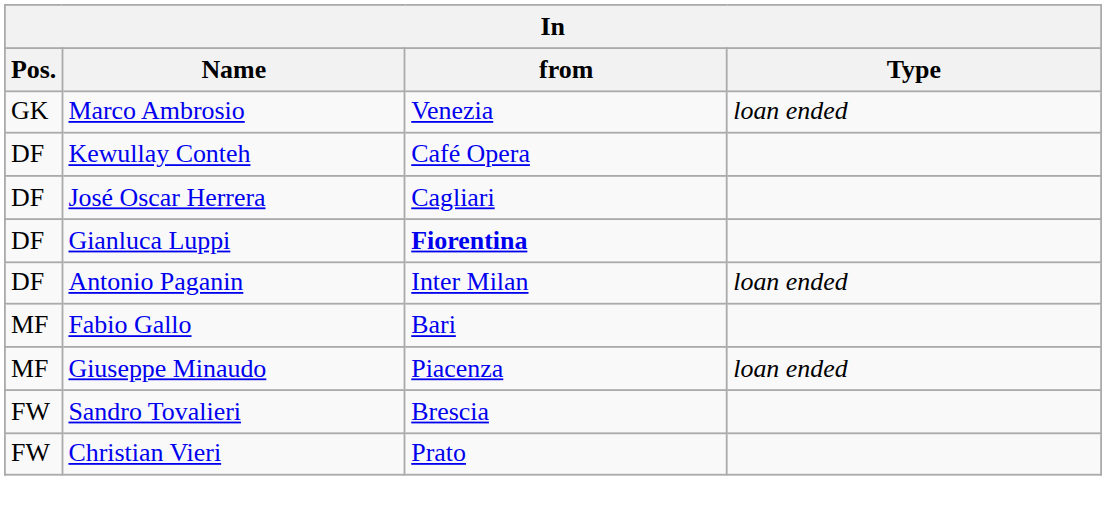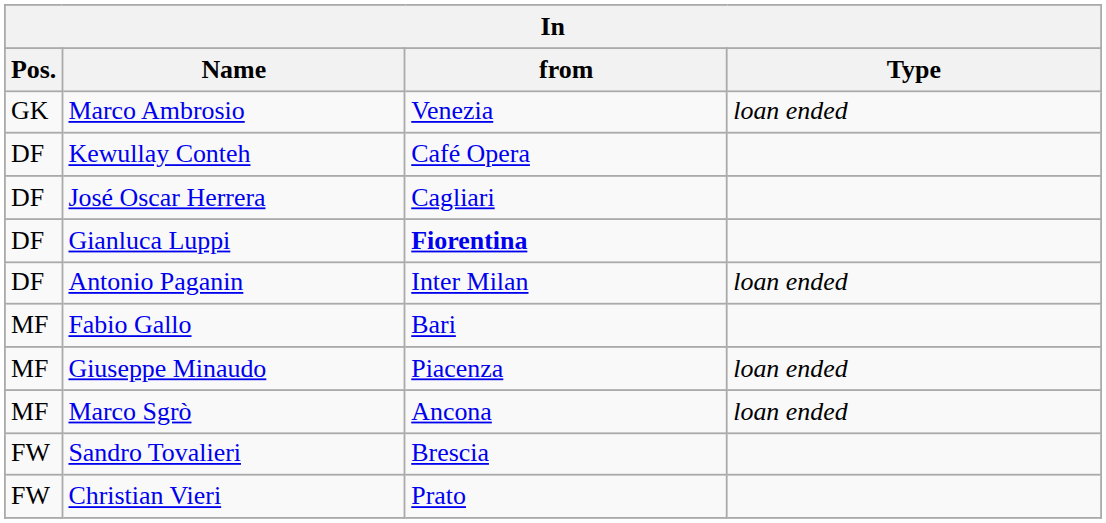 <table class="wikitable" style="font-size:90%;">
 <tr>
 <th colspan="4">In</th>
 </tr>
 <tr>
 <th width=3%>Pos.</th>
 <th width=32%>Name</th>
 <th width=30%>from</th>
 <th width=35%>Type</th>
 </tr>
 <tr>
 <td>GK</td>
 <td><a href='#'>Marco Ambrosio</a></td>
 <td><a href='#'>Venezia</a></td>
 <td><em>loan ended</em></td>
 </tr>
 <tr>
 <td>DF</td>
 <td><a href='#'>Kewullay Conteh</a></td>
 <td><a href='#'>Café Opera</a></td>
 <td></td>
 </tr>
 <tr>
 <td>DF</td>
 <td><a href='#'>José Oscar Herrera</a></td>
 <td><a href='#'>Cagliari</a></td>
 <td></td>
 </tr>
 <tr>
 <td>DF</td>
 <td><a href='#'>Gianluca Luppi</a></td>
 <td><strong><a href='#'>Fiorentina</a></strong></td>
 <td></td>
 </tr>
 <tr>
 <td>DF</td>
 <td><a href='#'>Antonio Paganin</a></td>
 <td><a href='#'>Inter Milan</a></td>
 <td><em>loan ended</em></td>
 </tr>
 <tr>
 <td>MF</td>
 <td><a href='#'>Fabio Gallo</a></td>
 <td><a href='#'>Bari</a></td>
 <td></td>
 </tr>
 <tr>
 <td>MF</td>
 <td><a href='#'>Giuseppe Minaudo</a></td>
 <td><a href='#'>Piacenza</a></td>
 <td><em>loan ended</em></td>
 </tr>
 <tr>
+<td>MF</td>
+<td><a href='#'>Marco Sgrò</a></td>
+<td><a href='#'>Ancona</a></td>
+<td><em>loan ended</em></td>
+</tr>
+<tr>
 <td>FW</td>
 <td><a href='#'>Sandro Tovalieri</a></td>
 <td><a href='#'>Brescia</a></td>
 <td></td>
 </tr>
 <tr>
 <td>FW</td>
 <td><a href='#'>Christian Vieri</a></td>
 <td><a href='#'>Prato</a></td>
 <td></td>
 </tr>
 </table>
